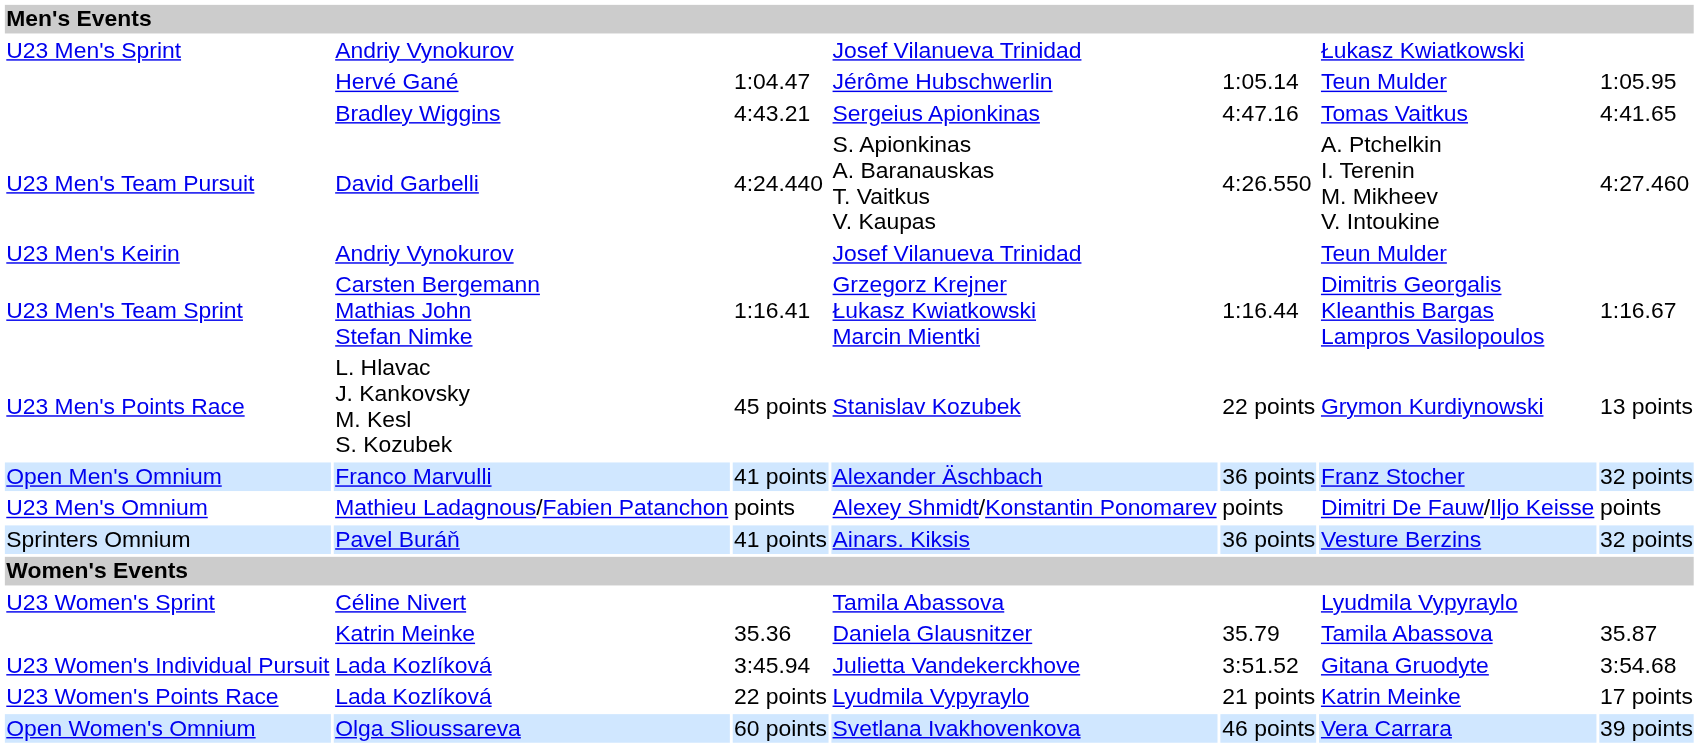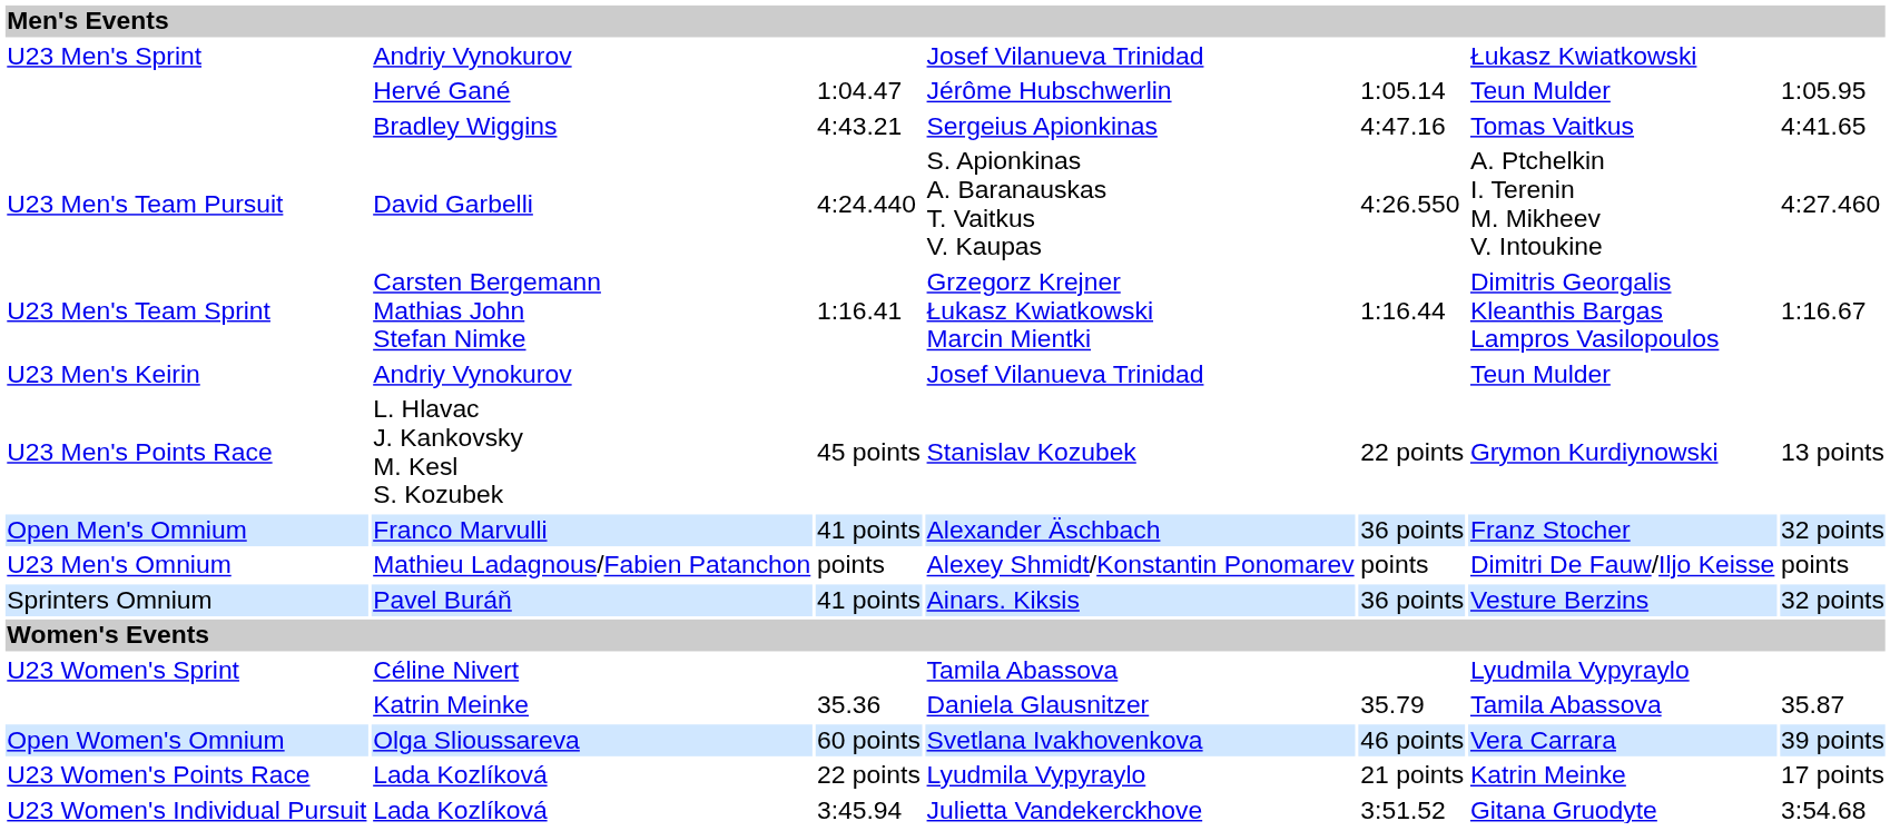 <table>
 <tr bgcolor="#cccccc">
 <td colspan=7><strong>Men's Events</strong></td>
 </tr>
 <tr>
 <td><a href='#'>U23 Men's Sprint</a></td>
 <td><a href='#'>Andriy Vynokurov</a><br><small></small></td>
 <td></td>
 <td><a href='#'>Josef Vilanueva Trinidad</a><br><small></small></td>
 <td></td>
 <td><a href='#'>Łukasz Kwiatkowski</a><br><small></small></td>
 <td></td>
 </tr>
 <tr>
 <td></td>
 <td><a href='#'>Hervé Gané</a><br><small></small></td>
 <td>1:04.47</td>
 <td><a href='#'>Jérôme Hubschwerlin</a><br><small></small></td>
 <td>1:05.14</td>
 <td><a href='#'>Teun Mulder</a><br><small></small></td>
 <td>1:05.95</td>
 </tr>
 <tr>
 <td></td>
 <td><a href='#'>Bradley Wiggins</a><br><small></small></td>
 <td>4:43.21</td>
 <td><a href='#'>Sergeius Apionkinas</a><br><small></small></td>
 <td>4:47.16</td>
 <td><a href='#'>Tomas Vaitkus</a><br><small></small></td>
 <td>4:41.65</td>
 </tr>
 <tr>
 <td><a href='#'>U23 Men's Team Pursuit</a></td>
 <td><a href='#'>David Garbelli</a><br><small></small></td>
 <td>4:24.440</td>
 <td>S. Apionkinas<br>A. Baranauskas<br>T. Vaitkus<br>V. Kaupas<br><small></small></td>
 <td>4:26.550</td>
 <td>A. Ptchelkin<br>I. Terenin<br>M. Mikheev<br>V. Intoukine<br><small></small></td>
 <td>4:27.460</td>
 </tr>
 <tr>
+<td><a href='#'>U23 Men's Team Sprint</a></td>
+<td><a href='#'>Carsten Bergemann</a><br><a href='#'>Mathias John</a><br><a href='#'>Stefan Nimke</a><br><small></small></td>
+<td>1:16.41</td>
+<td><a href='#'>Grzegorz Krejner</a><br><a href='#'>Łukasz Kwiatkowski</a><br><a href='#'>Marcin Mientki</a><small></small></td>
+<td>1:16.44</td>
+<td><a href='#'>Dimitris Georgalis</a><br><a href='#'>Kleanthis Bargas</a><br><a href='#'>Lampros Vasilopoulos</a><br><small></small></td>
+<td>1:16.67</td>
+</tr>
+<tr>
 <td><a href='#'>U23 Men's Keirin</a></td>
 <td><a href='#'>Andriy Vynokurov</a><br><small></small></td>
 <td></td>
 <td><a href='#'>Josef Vilanueva Trinidad</a><br><small></small></td>
 <td></td>
 <td><a href='#'>Teun Mulder</a><br><small></small></td>
 <td></td>
-</tr>
-<tr>
-<td><a href='#'>U23 Men's Team Sprint</a></td>
-<td><a href='#'>Carsten Bergemann</a><br><a href='#'>Mathias John</a><br><a href='#'>Stefan Nimke</a><br><small></small></td>
-<td>1:16.41</td>
-<td><a href='#'>Grzegorz Krejner</a><br><a href='#'>Łukasz Kwiatkowski</a><br><a href='#'>Marcin Mientki</a><small></small></td>
-<td>1:16.44</td>
-<td><a href='#'>Dimitris Georgalis</a><br><a href='#'>Kleanthis Bargas</a><br><a href='#'>Lampros Vasilopoulos</a><br><small></small></td>
-<td>1:16.67</td>
 </tr>
 <tr>
 <td><a href='#'>U23 Men's Points Race</a></td>
 <td>L. Hlavac<br>J. Kankovsky<br>M. Kesl<br>S. Kozubek<br><small></small></td>
 <td>45 points</td>
 <td><a href='#'>Stanislav Kozubek</a><br><small></small></td>
 <td>22 points</td>
 <td><a href='#'>Grymon Kurdiynowski</a><br><small></small></td>
 <td>13 points</td>
 </tr>
 <tr bgcolor=#D0E7FF>
 <td><a href='#'>Open Men's Omnium</a></td>
 <td><a href='#'>Franco Marvulli</a><br><small></small></td>
 <td>41 points</td>
 <td><a href='#'>Alexander Äschbach</a><br><small></small></td>
 <td>36 points</td>
 <td><a href='#'>Franz Stocher</a><br><small></small></td>
 <td>32 points</td>
 </tr>
 <tr>
 <td><a href='#'>U23 Men's Omnium</a></td>
 <td><a href='#'>Mathieu Ladagnous</a>/<a href='#'>Fabien Patanchon</a><br><small></small></td>
 <td>points</td>
 <td><a href='#'>Alexey Shmidt</a>/<a href='#'>Konstantin Ponomarev</a><br><small></small></td>
 <td>points</td>
 <td><a href='#'>Dimitri De Fauw</a>/<a href='#'>Iljo Keisse</a><br><small></small></td>
 <td>points</td>
 </tr>
 <tr bgcolor=#D0E7FF>
 <td>Sprinters Omnium</td>
 <td><a href='#'>Pavel Buráň</a><br><small></small></td>
 <td>41 points</td>
 <td><a href='#'>Ainars. Kiksis</a><br><small></small></td>
 <td>36 points</td>
 <td><a href='#'>Vesture Berzins</a><br><small></small></td>
 <td>32 points</td>
 </tr>
 <tr bgcolor="#cccccc">
 <td colspan=7><strong>Women's Events</strong></td>
 </tr>
 <tr>
 <td><a href='#'>U23 Women's Sprint</a></td>
 <td><a href='#'>Céline Nivert</a><br><small></small></td>
 <td></td>
 <td><a href='#'>Tamila Abassova</a><br><small></small></td>
 <td></td>
 <td><a href='#'>Lyudmila Vypyraylo</a><br><small></small></td>
 <td></td>
 </tr>
 <tr>
 <td></td>
 <td><a href='#'>Katrin Meinke</a><br><small></small></td>
 <td>35.36</td>
 <td><a href='#'>Daniela Glausnitzer</a><br><small></small></td>
 <td>35.79</td>
 <td><a href='#'>Tamila Abassova</a><br><small></small></td>
 <td>35.87</td>
 </tr>
-<tr>
-<td><a href='#'>U23 Women's Individual Pursuit</a></td>
-<td><a href='#'>Lada Kozlíková</a><br></td>
-<td>3:45.94</td>
-<td><a href='#'>Julietta Vandekerckhove</a><br><small></small></td>
-<td>3:51.52</td>
-<td><a href='#'>Gitana Gruodyte</a><br><small></small></td>
-<td>3:54.68</td>
+<tr bgcolor=#D0E7FF>
+<td><a href='#'>Open Women's Omnium</a></td>
+<td><a href='#'>Olga Slioussareva</a><br><small></small></td>
+<td>60 points</td>
+<td><a href='#'>Svetlana Ivakhovenkova</a><br><small></small></td>
+<td>46 points</td>
+<td><a href='#'>Vera Carrara</a><br><small></small></td>
+<td>39 points</td>
 </tr>
 <tr>
 <td><a href='#'>U23 Women's Points Race</a></td>
 <td><a href='#'>Lada Kozlíková</a><br></td>
 <td>22 points</td>
 <td><a href='#'>Lyudmila Vypyraylo</a><br><small></small></td>
 <td>21 points</td>
 <td><a href='#'>Katrin Meinke</a><br><small></small></td>
 <td>17 points</td>
 </tr>
-<tr bgcolor=#D0E7FF>
-<td><a href='#'>Open Women's Omnium</a></td>
-<td><a href='#'>Olga Slioussareva</a><br><small></small></td>
-<td>60 points</td>
-<td><a href='#'>Svetlana Ivakhovenkova</a><br><small></small></td>
-<td>46 points</td>
-<td><a href='#'>Vera Carrara</a><br><small></small></td>
-<td>39 points</td>
+<tr>
+<td><a href='#'>U23 Women's Individual Pursuit</a></td>
+<td><a href='#'>Lada Kozlíková</a><br></td>
+<td>3:45.94</td>
+<td><a href='#'>Julietta Vandekerckhove</a><br><small></small></td>
+<td>3:51.52</td>
+<td><a href='#'>Gitana Gruodyte</a><br><small></small></td>
+<td>3:54.68</td>
 </tr>
 </table>
